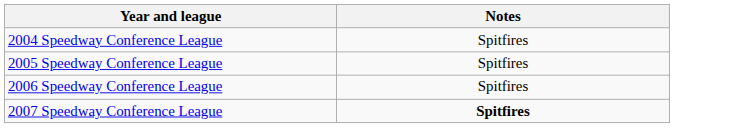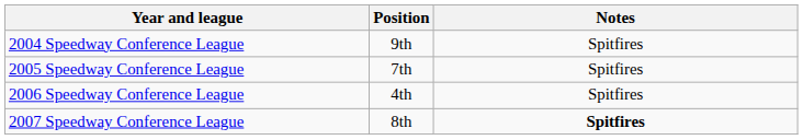 <table class="wikitable">
 <tr>
 <th width=350>Year and league</th>
+<th width=50>Position</th>
 <th width=350>Notes</th>
 </tr>
 <tr align=center>
 <td align="left"><a href='#'>2004 Speedway Conference League</a></td>
+<td>9th</td>
 <td>Spitfires</td>
 </tr>
 <tr align=center>
 <td align="left"><a href='#'>2005 Speedway Conference League</a></td>
+<td>7th</td>
 <td>Spitfires</td>
 </tr>
 <tr align=center>
 <td align="left"><a href='#'>2006 Speedway Conference League</a></td>
+<td>4th</td>
 <td>Spitfires</td>
 </tr>
 <tr align=center>
 <td align="left"><a href='#'>2007 Speedway Conference League</a></td>
+<td>8th</td>
 <td><strong>Spitfires</strong></td>
 </tr>
 </table>
